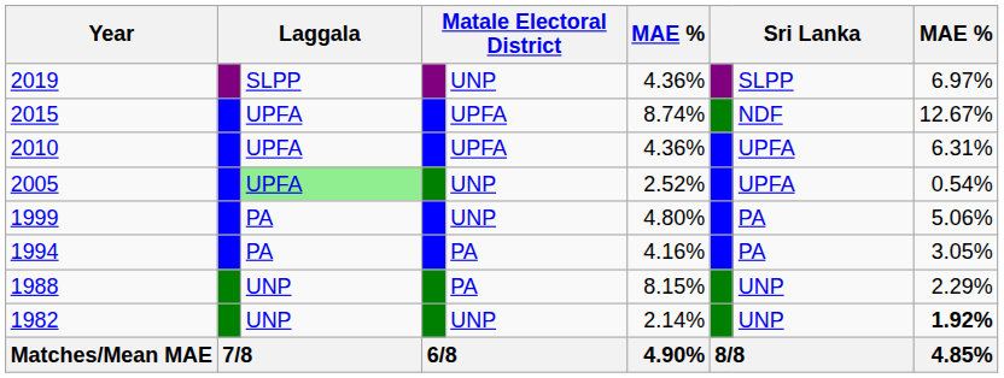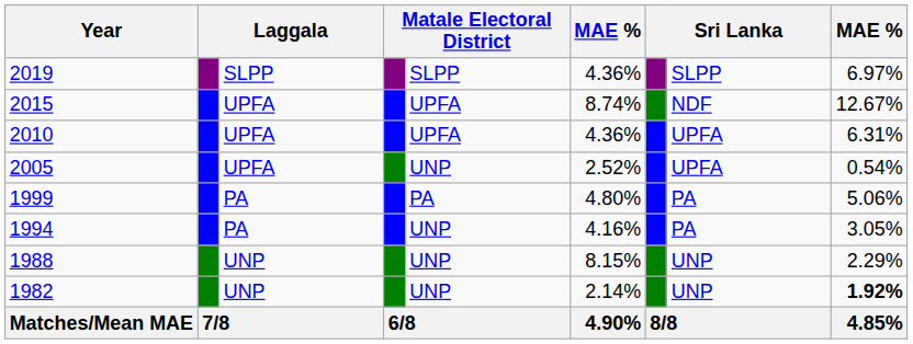 <table class="wikitable">
 <tr>
 <th>Year</th>
 <th colspan="2" width="144px">Laggala</th>
 <th colspan="2" width="144px"><a href='#'>Matale Electoral District</a></th>
 <th><a href='#'>MAE</a> %</th>
 <th colspan="2" width="144px">Sri Lanka</th>
 <th>MAE %</th>
 </tr>
 <tr>
 <td><a href='#'>2019</a></td>
 <td style="background-color:purple;" width="10px"></td>
 <td style="text-align:left;"><a href='#'>SLPP</a></td>
 <td style="background-color:purple;" width="10px"></td>
-<td style="text-align:left;"><a href='#'>UNP</a></td>
+<td style="text-align:left;"><a href='#'>SLPP</a></td>
 <td style="text-align:right;">4.36%</td>
 <td style="background-color:purple;" width="10px"></td>
 <td style="text-align:left;"><a href='#'>SLPP</a></td>
 <td style="text-align:right;">6.97%</td>
 </tr>
 <tr>
 <td><a href='#'>2015</a></td>
 <td style="background-color:blue;" width="10px"></td>
 <td style="text-align:left;"><a href='#'>UPFA</a></td>
 <td style="background-color:blue;" width="10px"></td>
 <td style="text-align:left;"><a href='#'>UPFA</a></td>
 <td style="text-align:right;">8.74%</td>
 <td style="background-color:green;" width="10px"></td>
 <td style="text-align:left;"><a href='#'>NDF</a></td>
 <td style="text-align:right;">12.67%</td>
 </tr>
 <tr>
 <td><a href='#'>2010</a></td>
 <td style="background-color:blue;" width="10px"></td>
 <td style="text-align:left;"><a href='#'>UPFA</a></td>
 <td style="background-color:blue;" width="10px"></td>
 <td style="text-align:left;"><a href='#'>UPFA</a></td>
 <td style="text-align:right;">4.36%</td>
 <td style="background-color:blue;" width="10px"></td>
 <td style="text-align:left;"><a href='#'>UPFA</a></td>
 <td style="text-align:right;">6.31%</td>
 </tr>
 <tr>
 <td><a href='#'>2005</a></td>
 <td style="background-color:blue;" width="10px"></td>
-<td style="background: lightgreen; text-align:left;"><a href='#'>UPFA</a></td>
+<td style="text-align:left;"><a href='#'>UPFA</a></td>
 <td style="background-color:green;" width="10px"></td>
 <td style="text-align:left;"><a href='#'>UNP</a></td>
 <td style="text-align:right;">2.52%</td>
 <td style="background-color:blue;" width="10px"></td>
 <td style="text-align:left;"><a href='#'>UPFA</a></td>
 <td style="text-align:right;">0.54%</td>
 </tr>
 <tr>
 <td><a href='#'>1999</a></td>
 <td style="background-color:blue;" width="10px"></td>
 <td style="text-align:left;"><a href='#'>PA</a></td>
 <td style="background-color:blue;" width="10px"></td>
-<td style="text-align:left;"><a href='#'>UNP</a></td>
+<td style="text-align:left;"><a href='#'>PA</a></td>
 <td style="text-align:right;">4.80%</td>
 <td style="background-color:blue;" width="10px"></td>
 <td style="text-align:left;"><a href='#'>PA</a></td>
 <td style="text-align:right;">5.06%</td>
 </tr>
 <tr>
 <td><a href='#'>1994</a></td>
 <td style="background-color:blue;" width="10px"></td>
 <td style="text-align:left;"><a href='#'>PA</a></td>
 <td style="background-color:blue;" width="10px"></td>
-<td style="text-align:left;"><a href='#'>PA</a></td>
+<td style="text-align:left;"><a href='#'>UNP</a></td>
 <td style="text-align:right;">4.16%</td>
 <td style="background-color:blue;" width="10px"></td>
 <td style="text-align:left;"><a href='#'>PA</a></td>
 <td style="text-align:right;">3.05%</td>
 </tr>
 <tr>
 <td><a href='#'>1988</a></td>
 <td style="background-color:green;" width="10px"></td>
 <td style="text-align:left;"><a href='#'>UNP</a></td>
 <td style="background-color:green;" width="10px"></td>
-<td style="text-align:left;"><a href='#'>PA</a></td>
+<td style="text-align:left;"><a href='#'>UNP</a></td>
 <td style="text-align:right;">8.15%</td>
 <td style="background-color:green;" width="10px"></td>
 <td style="text-align:left;"><a href='#'>UNP</a></td>
 <td style="text-align:right;">2.29%</td>
 </tr>
 <tr>
 <td><a href='#'>1982</a></td>
 <td style="background-color:green;" width="10px"></td>
 <td style="text-align:left;"><a href='#'>UNP</a></td>
 <td style="background-color:green;" width="10px"></td>
 <td style="text-align:left;"><a href='#'>UNP</a></td>
 <td style="text-align:right;">2.14%</td>
 <td style="background-color:green;" width="10px"></td>
 <td style="text-align:left;"><a href='#'>UNP</a></td>
 <td style="text-align:right;"><strong>1.92%</strong></td>
 </tr>
 <tr>
 <th>Matches/Mean MAE</th>
 <th style="text-align:left;"colspan="2" width="144px">7/8</th>
 <th style="text-align:left;"colspan="2" width="144px">6/8</th>
 <th style="text-align:right;">4.90%</th>
 <th style="text-align:left;"colspan="2" width="144px">8/8</th>
 <th style="text-align:right;">4.85%</th>
 </tr>
 </table>
